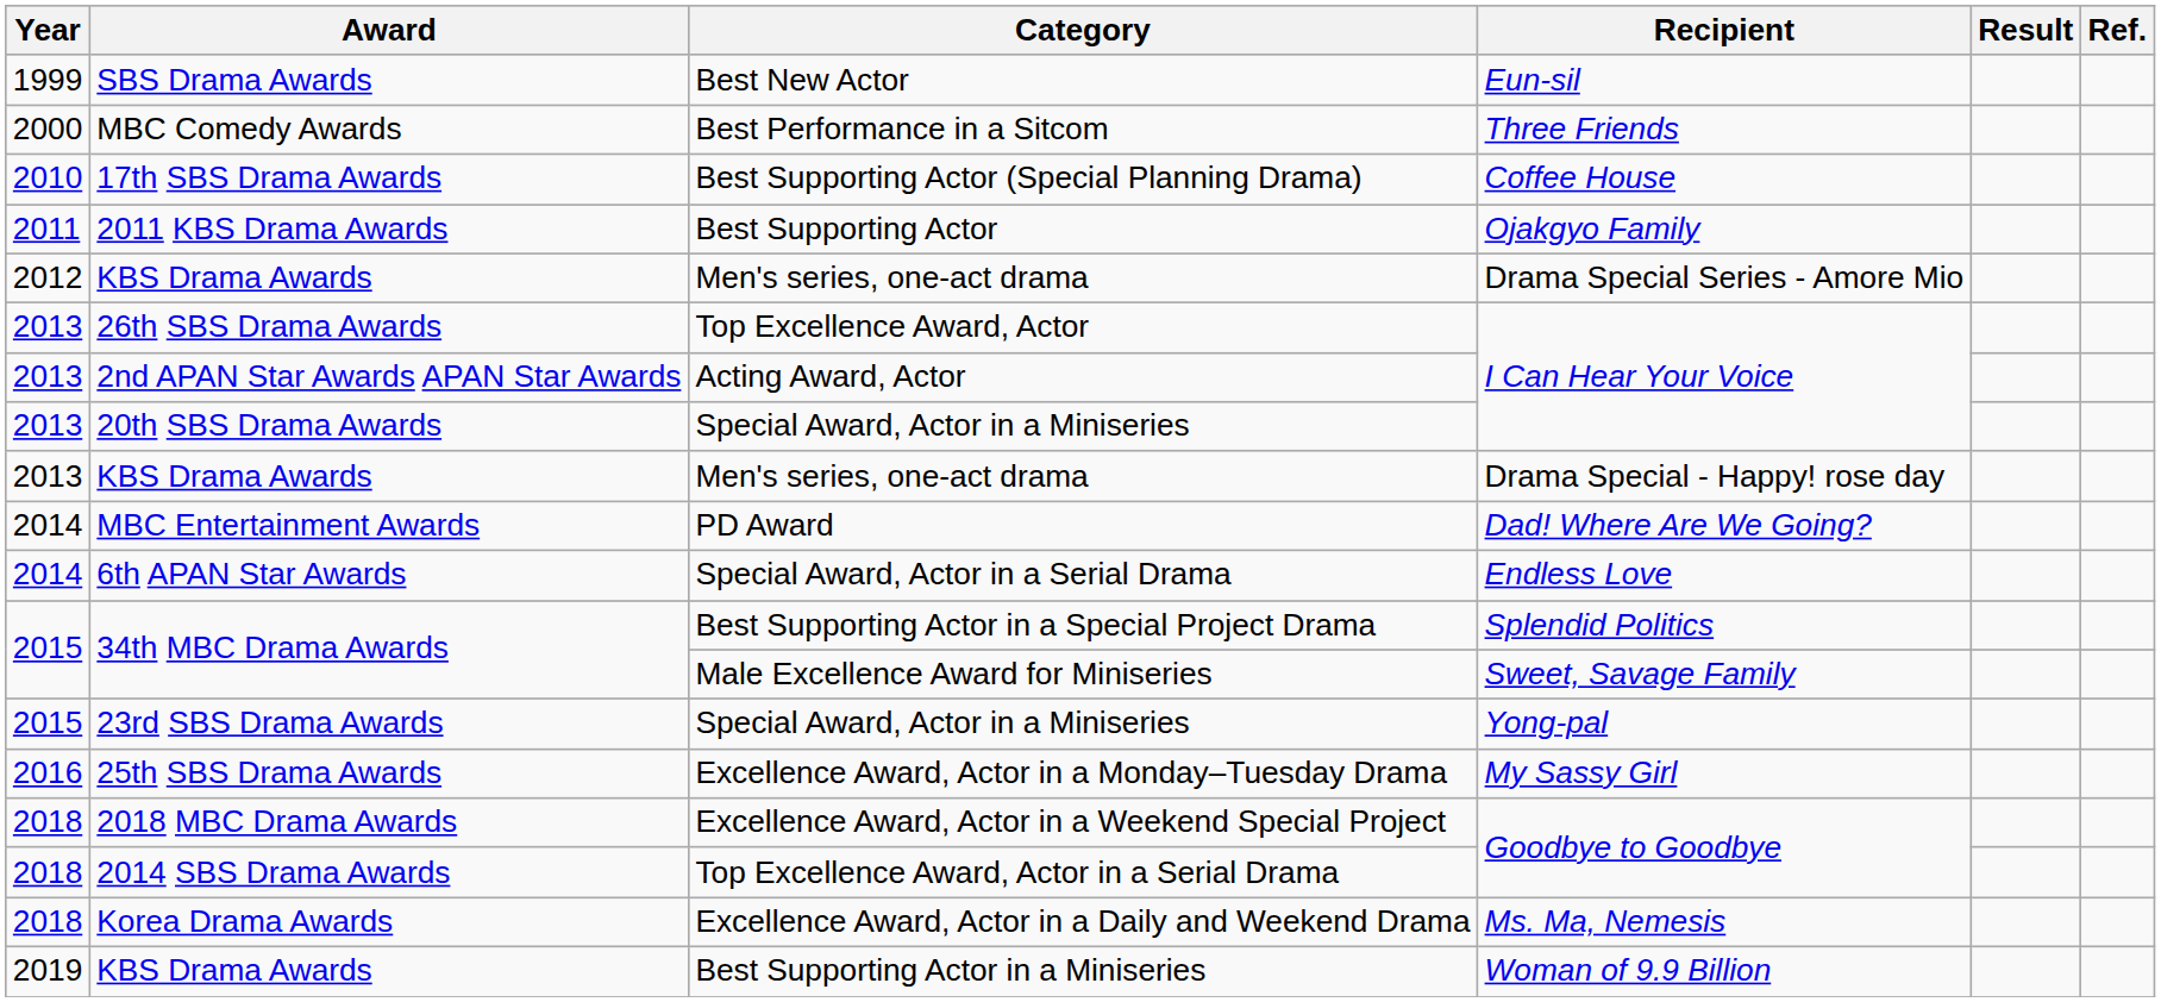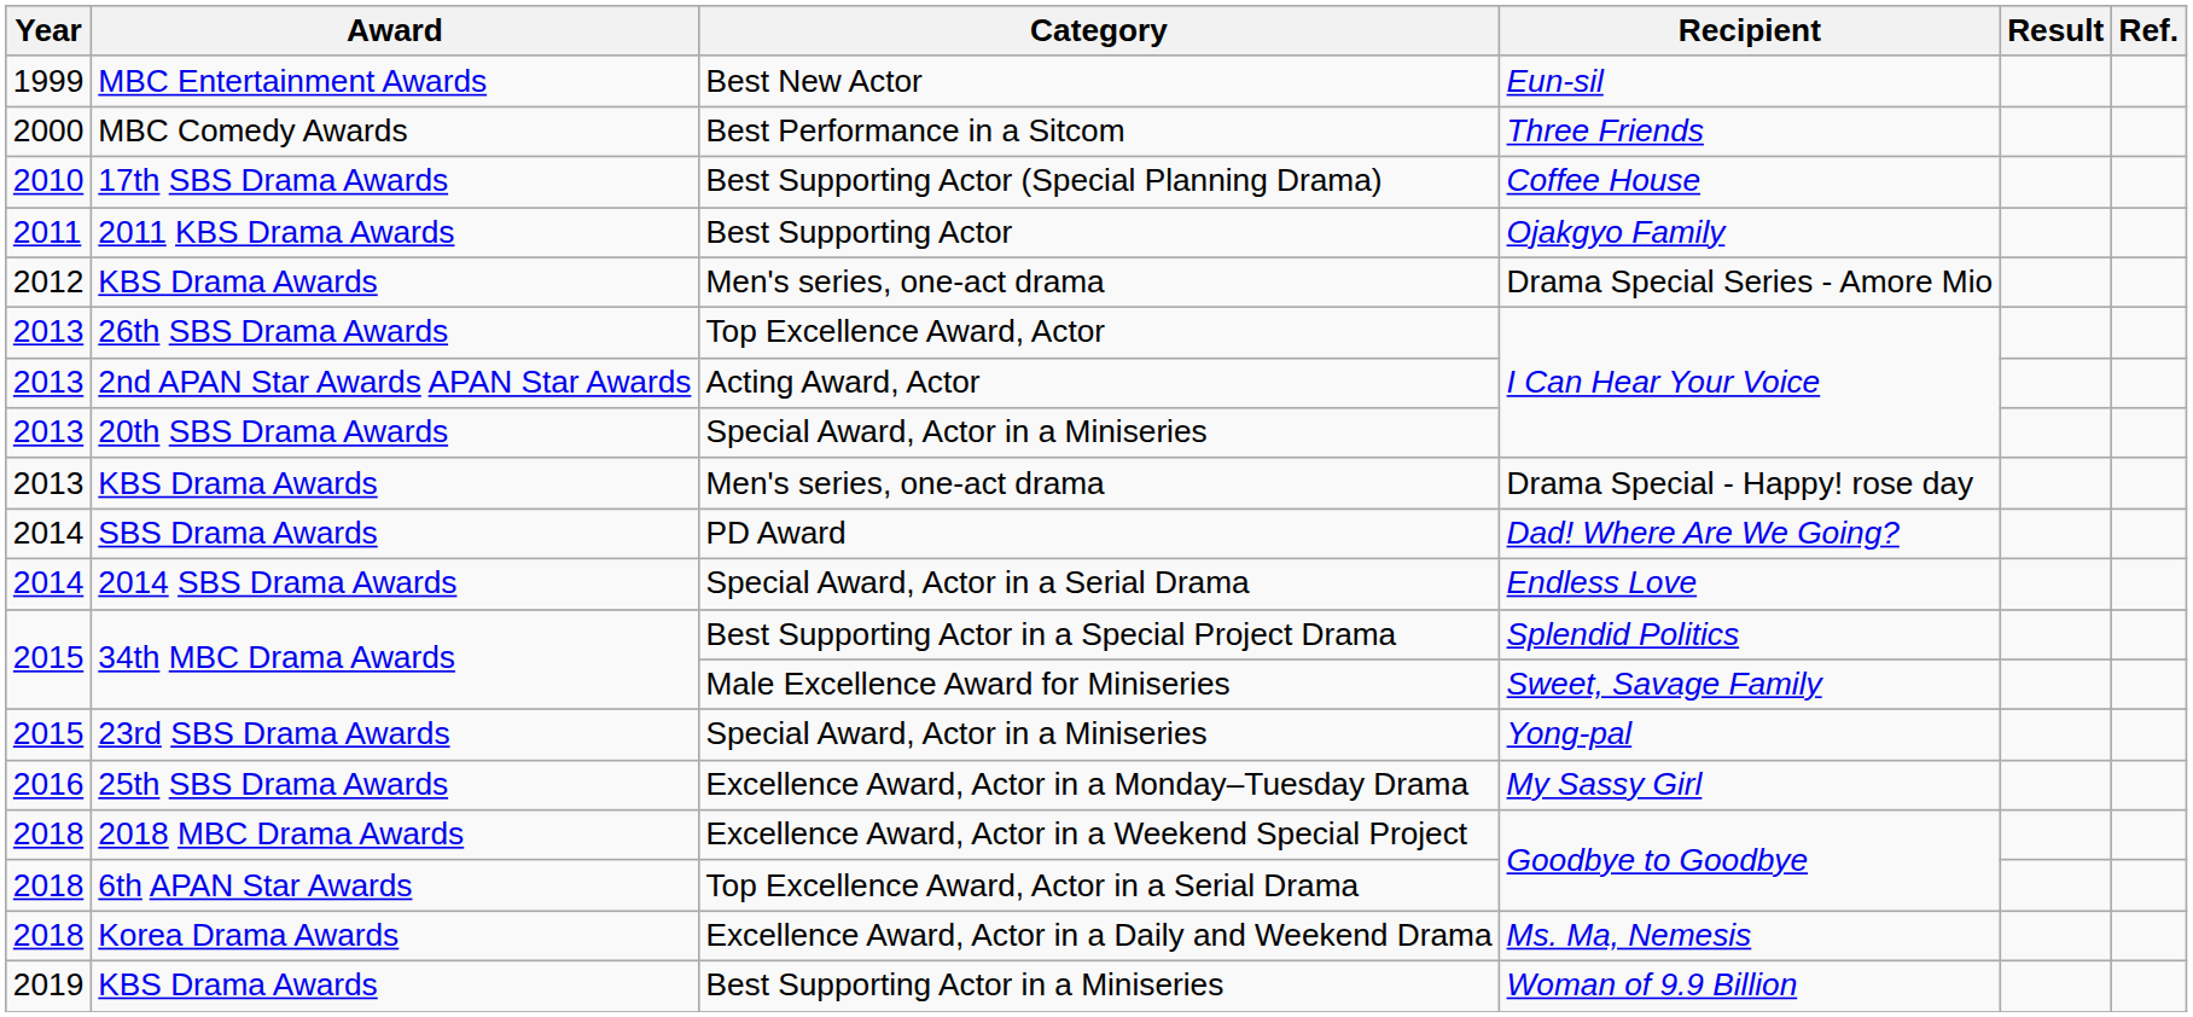 <table class="wikitable">
 <tr>
 <th>Year</th>
 <th>Award</th>
 <th>Category</th>
 <th>Recipient</th>
 <th>Result</th>
 <th>Ref.</th>
 </tr>
 <tr>
 <td>1999</td>
-<td><a href='#'>SBS Drama Awards</a></td>
+<td><a href='#'>MBC Entertainment Awards</a></td>
 <td>Best New Actor</td>
 <td><em><a href='#'>Eun-sil</a></em></td>
 <td></td>
 <td></td>
 </tr>
 <tr>
 <td>2000</td>
 <td>MBC Comedy Awards</td>
 <td>Best Performance in a Sitcom</td>
 <td><em><a href='#'>Three Friends</a></em></td>
 <td></td>
 <td></td>
 </tr>
 <tr>
 <td><a href='#'>2010</a></td>
 <td><a href='#'>17th</a> <a href='#'>SBS Drama Awards</a></td>
 <td>Best Supporting Actor (Special Planning Drama)</td>
 <td><em><a href='#'>Coffee House</a></em></td>
 <td></td>
 <td></td>
 </tr>
 <tr>
 <td><a href='#'>2011</a></td>
 <td><a href='#'>2011</a> <a href='#'>KBS Drama Awards</a></td>
 <td>Best Supporting Actor</td>
 <td><em><a href='#'>Ojakgyo Family</a></em></td>
 <td></td>
 <td></td>
 </tr>
 <tr>
 <td>2012</td>
 <td><a href='#'>KBS Drama Awards</a></td>
 <td>Men's series, one-act drama</td>
 <td>Drama Special Series - Amore Mio</td>
 <td></td>
 <td></td>
 </tr>
 <tr>
 <td><a href='#'>2013</a></td>
 <td><a href='#'>26th</a> <a href='#'>SBS Drama Awards</a></td>
 <td>Top Excellence Award, Actor</td>
 <td rowspan="3"><em><a href='#'>I Can Hear Your Voice</a></em></td>
 <td></td>
 <td></td>
 </tr>
 <tr>
 <td><a href='#'>2013</a></td>
 <td><a href='#'>2nd APAN Star Awards</a> <a href='#'>APAN Star Awards</a></td>
 <td>Acting Award, Actor</td>
 <td></td>
 <td></td>
 </tr>
 <tr>
 <td><a href='#'>2013</a></td>
 <td><a href='#'>20th</a> <a href='#'>SBS Drama Awards</a></td>
 <td>Special Award, Actor in a Miniseries</td>
 <td></td>
 <td></td>
 </tr>
 <tr>
 <td>2013</td>
 <td><a href='#'>KBS Drama Awards</a></td>
 <td>Men's series, one-act drama</td>
 <td>Drama Special - Happy! rose day</td>
 <td></td>
 <td></td>
 </tr>
 <tr>
 <td>2014</td>
-<td><a href='#'>MBC Entertainment Awards</a></td>
+<td><a href='#'>SBS Drama Awards</a></td>
 <td>PD Award</td>
 <td><em><a href='#'>Dad! Where Are We Going?</a></em></td>
 <td></td>
 <td></td>
 </tr>
 <tr>
 <td><a href='#'>2014</a></td>
-<td><a href='#'>6th</a> <a href='#'>APAN Star Awards</a></td>
+<td><a href='#'>2014</a> <a href='#'>SBS Drama Awards</a></td>
 <td>Special Award, Actor in a Serial Drama</td>
 <td><em><a href='#'>Endless Love</a></em></td>
 <td></td>
 <td></td>
 </tr>
 <tr>
 <td rowspan="2"><a href='#'>2015</a></td>
 <td rowspan="2"><a href='#'>34th</a> <a href='#'>MBC Drama Awards</a></td>
 <td>Best Supporting Actor in a Special Project Drama</td>
 <td><em><a href='#'>Splendid Politics</a></em></td>
 <td></td>
 <td></td>
 </tr>
 <tr>
 <td>Male Excellence Award for Miniseries</td>
 <td><em><a href='#'>Sweet, Savage Family</a></em></td>
 <td></td>
 <td></td>
 </tr>
 <tr>
 <td><a href='#'>2015</a></td>
 <td><a href='#'>23rd</a> <a href='#'>SBS Drama Awards</a></td>
 <td>Special Award, Actor in a Miniseries</td>
 <td><em><a href='#'>Yong-pal</a></em></td>
 <td></td>
 <td></td>
 </tr>
 <tr>
 <td><a href='#'>2016</a></td>
 <td><a href='#'>25th</a> <a href='#'>SBS Drama Awards</a></td>
 <td>Excellence Award, Actor in a Monday–Tuesday Drama</td>
 <td><a href='#'><em>My Sassy Girl</em></a></td>
 <td></td>
 <td></td>
 </tr>
 <tr>
 <td><a href='#'>2018</a></td>
 <td><a href='#'>2018</a> <a href='#'>MBC Drama Awards</a></td>
 <td>Excellence Award, Actor in a Weekend Special Project</td>
 <td rowspan="2"><em><a href='#'>Goodbye to Goodbye</a></em></td>
 <td></td>
 <td></td>
 </tr>
 <tr>
 <td><a href='#'>2018</a></td>
-<td><a href='#'>2014</a> <a href='#'>SBS Drama Awards</a></td>
+<td><a href='#'>6th</a> <a href='#'>APAN Star Awards</a></td>
 <td>Top Excellence Award, Actor in a Serial Drama</td>
 <td></td>
 <td></td>
 </tr>
 <tr>
 <td><a href='#'>2018</a></td>
 <td><a href='#'>Korea Drama Awards</a></td>
 <td>Excellence Award, Actor in a Daily and Weekend Drama</td>
 <td><em><a href='#'>Ms. Ma, Nemesis</a></em></td>
 <td></td>
 <td></td>
 </tr>
 <tr>
 <td>2019</td>
 <td><a href='#'>KBS Drama Awards</a></td>
 <td>Best Supporting Actor in a Miniseries</td>
 <td><em><a href='#'>Woman of 9.9 Billion</a></em></td>
 <td></td>
 <td></td>
 </tr>
 </table>
